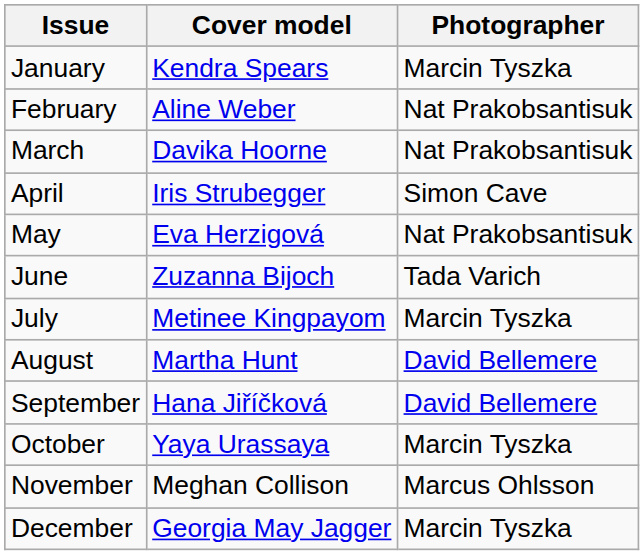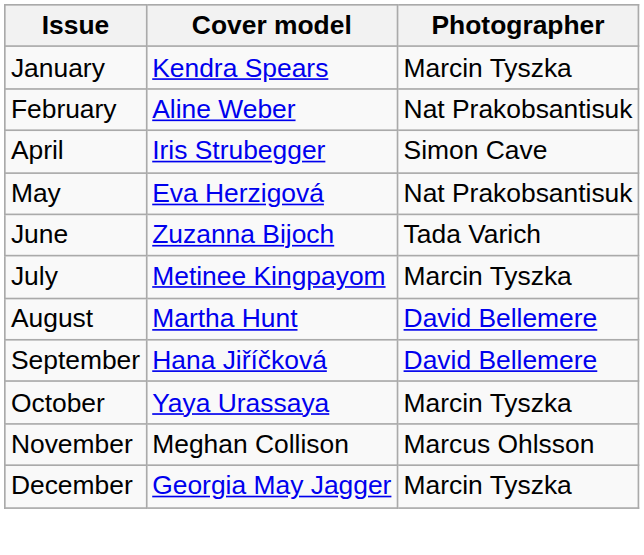 <table class="sortable wikitable">
 <tr>
 <th>Issue</th>
 <th>Cover model</th>
 <th>Photographer</th>
 </tr>
 <tr>
 <td>January</td>
 <td><a href='#'>Kendra Spears</a></td>
 <td>Marcin Tyszka</td>
 </tr>
 <tr>
 <td>February</td>
 <td><a href='#'>Aline Weber</a></td>
-<td>Nat Prakobsantisuk</td>
-</tr>
-<tr>
-<td>March</td>
-<td><a href='#'>Davika Hoorne</a></td>
 <td>Nat Prakobsantisuk</td>
 </tr>
 <tr>
 <td>April</td>
 <td><a href='#'>Iris Strubegger</a></td>
 <td>Simon Cave</td>
 </tr>
 <tr>
 <td>May</td>
 <td><a href='#'>Eva Herzigová</a></td>
 <td>Nat Prakobsantisuk</td>
 </tr>
 <tr>
 <td>June</td>
 <td><a href='#'>Zuzanna Bijoch</a></td>
 <td>Tada Varich</td>
 </tr>
 <tr>
 <td>July</td>
 <td><a href='#'>Metinee Kingpayom</a></td>
 <td>Marcin Tyszka</td>
 </tr>
 <tr>
 <td>August</td>
 <td><a href='#'>Martha Hunt</a></td>
 <td><a href='#'>David Bellemere</a></td>
 </tr>
 <tr>
 <td>September</td>
 <td><a href='#'>Hana Jiříčková</a></td>
 <td><a href='#'>David Bellemere</a></td>
 </tr>
 <tr>
 <td>October</td>
 <td><a href='#'>Yaya Urassaya</a></td>
 <td>Marcin Tyszka</td>
 </tr>
 <tr>
 <td>November</td>
 <td>Meghan Collison</td>
 <td>Marcus Ohlsson</td>
 </tr>
 <tr>
 <td>December</td>
 <td><a href='#'>Georgia May Jagger</a></td>
 <td>Marcin Tyszka</td>
 </tr>
 </table>
